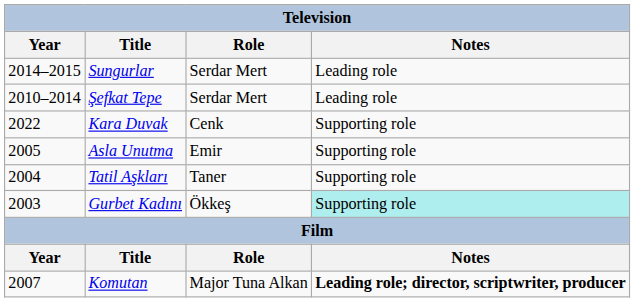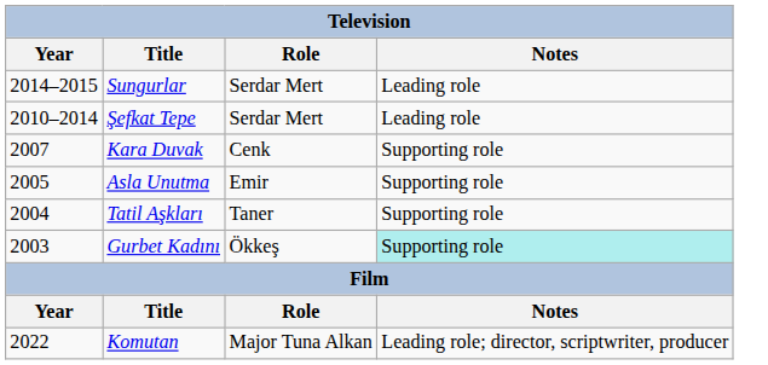 <table class="wikitable" style="font-size: 90%;">
 <tr>
 <th colspan="4" style="background:LightSteelBlue">Television</th>
 </tr>
 <tr>
 <th>Year</th>
 <th>Title</th>
 <th>Role</th>
 <th>Notes</th>
 </tr>
 <tr>
 <td>2014–2015</td>
 <td><em><a href='#'>Sungurlar</a></em></td>
 <td>Serdar Mert</td>
 <td>Leading role</td>
 </tr>
 <tr>
 <td>2010–2014</td>
 <td><em><a href='#'>Şefkat Tepe</a></em></td>
 <td>Serdar Mert</td>
 <td>Leading role</td>
 </tr>
 <tr>
-<td>2022</td>
+<td>2007</td>
 <td><em><a href='#'>Kara Duvak</a></em></td>
 <td>Cenk</td>
 <td>Supporting role</td>
 </tr>
 <tr>
 <td>2005</td>
 <td><em><a href='#'>Asla Unutma</a></em></td>
 <td>Emir</td>
 <td>Supporting role</td>
 </tr>
 <tr>
 <td>2004</td>
 <td><em><a href='#'>Tatil Aşkları</a></em></td>
 <td>Taner</td>
 <td>Supporting role</td>
 </tr>
 <tr>
 <td>2003</td>
 <td><em><a href='#'>Gurbet Kadını</a></em></td>
 <td>Ökkeş</td>
 <td style="background: paleturquoise;">Supporting role</td>
 </tr>
 <tr>
 <th colspan="4" style="background:LightSteelBlue">Film</th>
 </tr>
 <tr>
 <th>Year</th>
 <th>Title</th>
 <th>Role</th>
 <th>Notes</th>
 </tr>
 <tr>
-<td>2007</td>
+<td>2022</td>
 <td><em><a href='#'>Komutan</a></em></td>
 <td>Major Tuna Alkan</td>
-<td><strong>Leading role; director, scriptwriter, producer</strong></td>
+<td>Leading role; director, scriptwriter, producer</td>
 </tr>
 </table>
